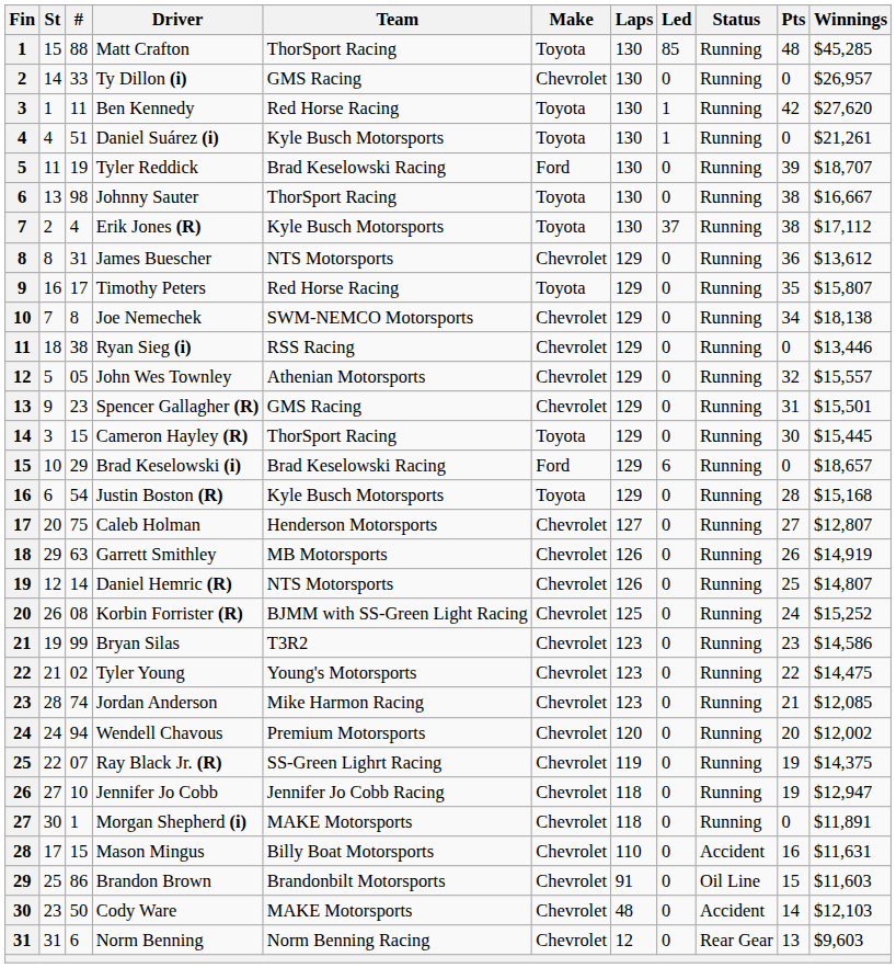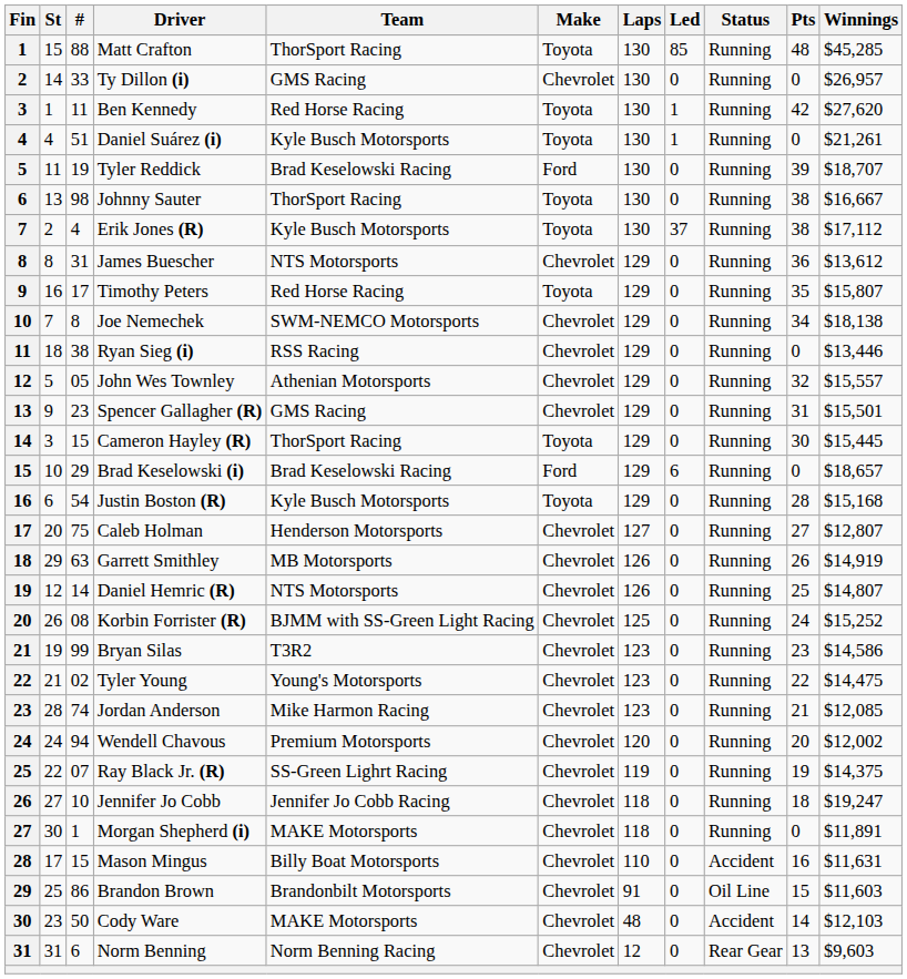 <table class="wikitable" style="font-size:95%">
 <tr>
 <th>Fin</th>
 <th>St</th>
 <th>#</th>
 <th>Driver</th>
 <th>Team</th>
 <th>Make</th>
 <th>Laps</th>
 <th>Led</th>
 <th>Status</th>
 <th>Pts</th>
 <th>Winnings</th>
 </tr>
 <tr>
 <th>1</th>
 <td>15</td>
 <td>88</td>
 <td>Matt Crafton</td>
 <td>ThorSport Racing</td>
 <td>Toyota</td>
 <td>130</td>
 <td>85</td>
 <td>Running</td>
 <td>48</td>
 <td>$45,285</td>
 </tr>
 <tr>
 <th>2</th>
 <td>14</td>
 <td>33</td>
 <td>Ty Dillon <strong>(i)</strong></td>
 <td>GMS Racing</td>
 <td>Chevrolet</td>
 <td>130</td>
 <td>0</td>
 <td>Running</td>
 <td>0</td>
 <td>$26,957</td>
 </tr>
 <tr>
 <th>3</th>
 <td>1</td>
 <td>11</td>
 <td>Ben Kennedy</td>
 <td>Red Horse Racing</td>
 <td>Toyota</td>
 <td>130</td>
 <td>1</td>
 <td>Running</td>
 <td>42</td>
 <td>$27,620</td>
 </tr>
 <tr>
 <th>4</th>
 <td>4</td>
 <td>51</td>
 <td>Daniel Suárez <strong>(i)</strong></td>
 <td>Kyle Busch Motorsports</td>
 <td>Toyota</td>
 <td>130</td>
 <td>1</td>
 <td>Running</td>
 <td>0</td>
 <td>$21,261</td>
 </tr>
 <tr>
 <th>5</th>
 <td>11</td>
 <td>19</td>
 <td>Tyler Reddick</td>
 <td>Brad Keselowski Racing</td>
 <td>Ford</td>
 <td>130</td>
 <td>0</td>
 <td>Running</td>
 <td>39</td>
 <td>$18,707</td>
 </tr>
 <tr>
 <th>6</th>
 <td>13</td>
 <td>98</td>
 <td>Johnny Sauter</td>
 <td>ThorSport Racing</td>
 <td>Toyota</td>
 <td>130</td>
 <td>0</td>
 <td>Running</td>
 <td>38</td>
 <td>$16,667</td>
 </tr>
 <tr>
 <th>7</th>
 <td>2</td>
 <td>4</td>
 <td>Erik Jones <strong>(R)</strong></td>
 <td>Kyle Busch Motorsports</td>
 <td>Toyota</td>
 <td>130</td>
 <td>37</td>
 <td>Running</td>
 <td>38</td>
 <td>$17,112</td>
 </tr>
 <tr>
 <th>8</th>
 <td>8</td>
 <td>31</td>
 <td>James Buescher</td>
 <td>NTS Motorsports</td>
 <td>Chevrolet</td>
 <td>129</td>
 <td>0</td>
 <td>Running</td>
 <td>36</td>
 <td>$13,612</td>
 </tr>
 <tr>
 <th>9</th>
 <td>16</td>
 <td>17</td>
 <td>Timothy Peters</td>
 <td>Red Horse Racing</td>
 <td>Toyota</td>
 <td>129</td>
 <td>0</td>
 <td>Running</td>
 <td>35</td>
 <td>$15,807</td>
 </tr>
 <tr>
 <th>10</th>
 <td>7</td>
 <td>8</td>
 <td>Joe Nemechek</td>
 <td>SWM-NEMCO Motorsports</td>
 <td>Chevrolet</td>
 <td>129</td>
 <td>0</td>
 <td>Running</td>
 <td>34</td>
 <td>$18,138</td>
 </tr>
 <tr>
 <th>11</th>
 <td>18</td>
 <td>38</td>
 <td>Ryan Sieg <strong>(i)</strong></td>
 <td>RSS Racing</td>
 <td>Chevrolet</td>
 <td>129</td>
 <td>0</td>
 <td>Running</td>
 <td>0</td>
 <td>$13,446</td>
 </tr>
 <tr>
 <th>12</th>
 <td>5</td>
 <td>05</td>
 <td>John Wes Townley</td>
 <td>Athenian Motorsports</td>
 <td>Chevrolet</td>
 <td>129</td>
 <td>0</td>
 <td>Running</td>
 <td>32</td>
 <td>$15,557</td>
 </tr>
 <tr>
 <th>13</th>
 <td>9</td>
 <td>23</td>
 <td>Spencer Gallagher <strong>(R)</strong></td>
 <td>GMS Racing</td>
 <td>Chevrolet</td>
 <td>129</td>
 <td>0</td>
 <td>Running</td>
 <td>31</td>
 <td>$15,501</td>
 </tr>
 <tr>
 <th>14</th>
 <td>3</td>
 <td>15</td>
 <td>Cameron Hayley <strong>(R)</strong></td>
 <td>ThorSport Racing</td>
 <td>Toyota</td>
 <td>129</td>
 <td>0</td>
 <td>Running</td>
 <td>30</td>
 <td>$15,445</td>
 </tr>
 <tr>
 <th>15</th>
 <td>10</td>
 <td>29</td>
 <td>Brad Keselowski <strong>(i)</strong></td>
 <td>Brad Keselowski Racing</td>
 <td>Ford</td>
 <td>129</td>
 <td>6</td>
 <td>Running</td>
 <td>0</td>
 <td>$18,657</td>
 </tr>
 <tr>
 <th>16</th>
 <td>6</td>
 <td>54</td>
 <td>Justin Boston <strong>(R)</strong></td>
 <td>Kyle Busch Motorsports</td>
 <td>Toyota</td>
 <td>129</td>
 <td>0</td>
 <td>Running</td>
 <td>28</td>
 <td>$15,168</td>
 </tr>
 <tr>
 <th>17</th>
 <td>20</td>
 <td>75</td>
 <td>Caleb Holman</td>
 <td>Henderson Motorsports</td>
 <td>Chevrolet</td>
 <td>127</td>
 <td>0</td>
 <td>Running</td>
 <td>27</td>
 <td>$12,807</td>
 </tr>
 <tr>
 <th>18</th>
 <td>29</td>
 <td>63</td>
 <td>Garrett Smithley</td>
 <td>MB Motorsports</td>
 <td>Chevrolet</td>
 <td>126</td>
 <td>0</td>
 <td>Running</td>
 <td>26</td>
 <td>$14,919</td>
 </tr>
 <tr>
 <th>19</th>
 <td>12</td>
 <td>14</td>
 <td>Daniel Hemric <strong>(R)</strong></td>
 <td>NTS Motorsports</td>
 <td>Chevrolet</td>
 <td>126</td>
 <td>0</td>
 <td>Running</td>
 <td>25</td>
 <td>$14,807</td>
 </tr>
 <tr>
 <th>20</th>
 <td>26</td>
 <td>08</td>
 <td>Korbin Forrister <strong>(R)</strong></td>
 <td>BJMM with SS-Green Light Racing</td>
 <td>Chevrolet</td>
 <td>125</td>
 <td>0</td>
 <td>Running</td>
 <td>24</td>
 <td>$15,252</td>
 </tr>
 <tr>
 <th>21</th>
 <td>19</td>
 <td>99</td>
 <td>Bryan Silas</td>
 <td>T3R2</td>
 <td>Chevrolet</td>
 <td>123</td>
 <td>0</td>
 <td>Running</td>
 <td>23</td>
 <td>$14,586</td>
 </tr>
 <tr>
 <th>22</th>
 <td>21</td>
 <td>02</td>
 <td>Tyler Young</td>
 <td>Young's Motorsports</td>
 <td>Chevrolet</td>
 <td>123</td>
 <td>0</td>
 <td>Running</td>
 <td>22</td>
 <td>$14,475</td>
 </tr>
 <tr>
 <th>23</th>
 <td>28</td>
 <td>74</td>
 <td>Jordan Anderson</td>
 <td>Mike Harmon Racing</td>
 <td>Chevrolet</td>
 <td>123</td>
 <td>0</td>
 <td>Running</td>
 <td>21</td>
 <td>$12,085</td>
 </tr>
 <tr>
 <th>24</th>
 <td>24</td>
 <td>94</td>
 <td>Wendell Chavous</td>
 <td>Premium Motorsports</td>
 <td>Chevrolet</td>
 <td>120</td>
 <td>0</td>
 <td>Running</td>
 <td>20</td>
 <td>$12,002</td>
 </tr>
 <tr>
 <th>25</th>
 <td>22</td>
 <td>07</td>
 <td>Ray Black Jr. <strong>(R)</strong></td>
 <td>SS-Green Lighrt Racing</td>
 <td>Chevrolet</td>
 <td>119</td>
 <td>0</td>
 <td>Running</td>
 <td>19</td>
 <td>$14,375</td>
 </tr>
 <tr>
 <th>26</th>
 <td>27</td>
 <td>10</td>
 <td>Jennifer Jo Cobb</td>
 <td>Jennifer Jo Cobb Racing</td>
 <td>Chevrolet</td>
 <td>118</td>
 <td>0</td>
 <td>Running</td>
-<td>19</td>
-<td>$12,947</td>
+<td>18</td>
+<td>$19,247</td>
 </tr>
 <tr>
 <th>27</th>
 <td>30</td>
 <td>1</td>
 <td>Morgan Shepherd <strong>(i)</strong></td>
 <td>MAKE Motorsports</td>
 <td>Chevrolet</td>
 <td>118</td>
 <td>0</td>
 <td>Running</td>
 <td>0</td>
 <td>$11,891</td>
 </tr>
 <tr>
 <th>28</th>
 <td>17</td>
 <td>15</td>
 <td>Mason Mingus</td>
 <td>Billy Boat Motorsports</td>
 <td>Chevrolet</td>
 <td>110</td>
 <td>0</td>
 <td>Accident</td>
 <td>16</td>
 <td>$11,631</td>
 </tr>
 <tr>
 <th>29</th>
 <td>25</td>
 <td>86</td>
 <td>Brandon Brown</td>
 <td>Brandonbilt Motorsports</td>
 <td>Chevrolet</td>
 <td>91</td>
 <td>0</td>
 <td>Oil Line</td>
 <td>15</td>
 <td>$11,603</td>
 </tr>
 <tr>
 <th>30</th>
 <td>23</td>
 <td>50</td>
 <td>Cody Ware</td>
 <td>MAKE Motorsports</td>
 <td>Chevrolet</td>
 <td>48</td>
 <td>0</td>
 <td>Accident</td>
 <td>14</td>
 <td>$12,103</td>
 </tr>
 <tr>
 <th>31</th>
 <td>31</td>
 <td>6</td>
 <td>Norm Benning</td>
 <td>Norm Benning Racing</td>
 <td>Chevrolet</td>
 <td>12</td>
 <td>0</td>
 <td>Rear Gear</td>
 <td>13</td>
 <td>$9,603</td>
 </tr>
 <tr>
 <th colspan="11"></th>
 </tr>
 </table>
